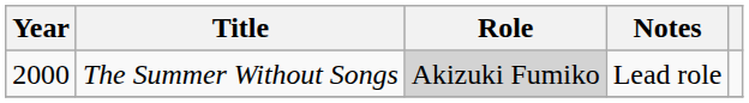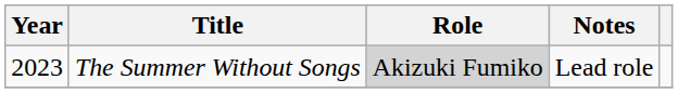 <table class="wikitable plainrowheaders sortable">
 <tr>
 <th>Year</th>
 <th>Title</th>
 <th>Role</th>
 <th class="unsortable">Notes</th>
 <th class="unsortable"></th>
 </tr>
 <tr>
-<td>2000</td>
+<td>2023</td>
 <td><em>The Summer Without Songs</em></td>
 <td style="background: lightgrey;">Akizuki Fumiko</td>
 <td>Lead role</td>
 <td></td>
 </tr>
 <tr>
 </tr>
 </table>
